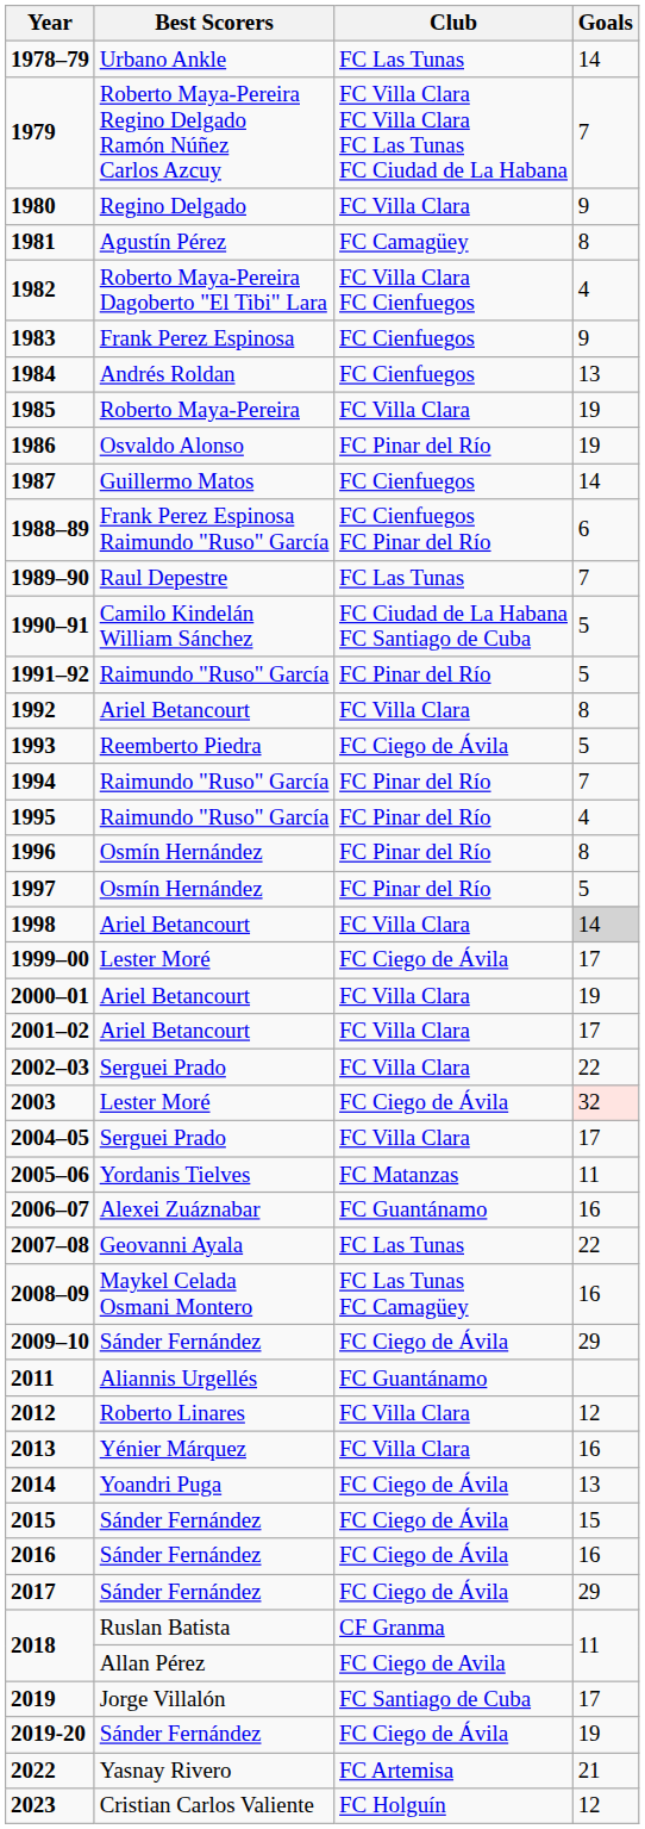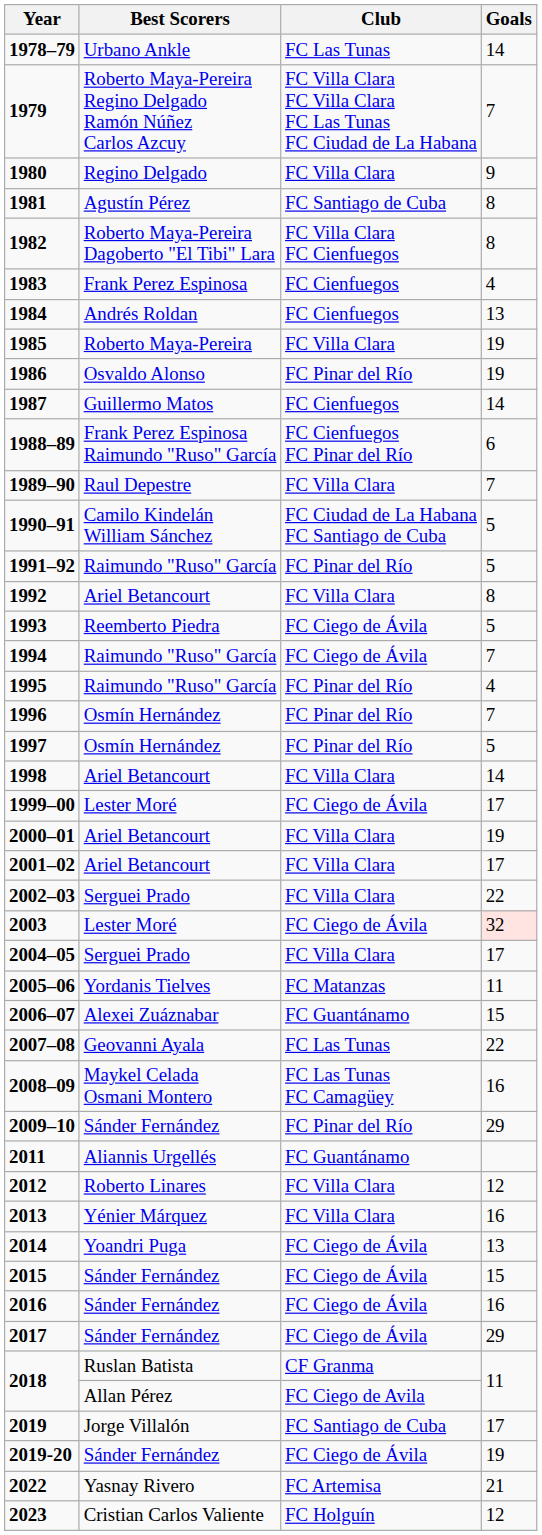 <table class="wikitable sortable plainrowheaders">
 <tr>
 <th scope=col>Year</th>
 <th scope=col>Best Scorers</th>
 <th scope=col>Club</th>
 <th scope=col>Goals</th>
 </tr>
 <tr>
 <td><strong>1978–79</strong></td>
 <td><a href='#'>Urbano Ankle</a></td>
 <td><a href='#'>FC Las Tunas</a></td>
 <td>14</td>
 </tr>
 <tr>
 <td><strong>1979</strong></td>
 <td> <a href='#'>Roberto Maya-Pereira</a> <br>  <a href='#'>Regino Delgado</a> <br>  <a href='#'>Ramón Núñez</a> <br> <a href='#'>Carlos Azcuy</a></td>
 <td><a href='#'>FC Villa Clara</a> <br> <a href='#'>FC Villa Clara</a> <br> <a href='#'>FC Las Tunas</a> <br> <a href='#'>FC Ciudad de La Habana</a></td>
 <td>7</td>
 </tr>
 <tr>
 <td><strong>1980</strong></td>
 <td> <a href='#'>Regino Delgado</a></td>
 <td><a href='#'>FC Villa Clara</a></td>
 <td>9</td>
 </tr>
 <tr>
 <td><strong>1981</strong></td>
 <td><a href='#'>Agustín Pérez</a></td>
-<td><a href='#'>FC Camagüey</a></td>
+<td><a href='#'>FC Santiago de Cuba</a></td>
 <td>8</td>
 </tr>
 <tr>
 <td><strong>1982</strong></td>
 <td> <a href='#'>Roberto Maya-Pereira</a> <br>  <a href='#'>Dagoberto "El Tibi" Lara</a></td>
 <td><a href='#'>FC Villa Clara</a> <br> <a href='#'>FC Cienfuegos</a></td>
-<td>4</td>
+<td>8</td>
 </tr>
 <tr>
 <td><strong>1983</strong></td>
 <td> <a href='#'>Frank Perez Espinosa</a></td>
 <td><a href='#'>FC Cienfuegos</a></td>
-<td>9</td>
+<td>4</td>
 </tr>
 <tr>
 <td><strong>1984</strong></td>
 <td> <a href='#'>Andrés Roldan</a></td>
 <td><a href='#'>FC Cienfuegos</a></td>
 <td>13</td>
 </tr>
 <tr>
 <td><strong>1985</strong></td>
 <td> <a href='#'>Roberto Maya-Pereira</a></td>
 <td><a href='#'>FC Villa Clara</a></td>
 <td>19</td>
 </tr>
 <tr>
 <td><strong>1986</strong></td>
 <td> <a href='#'>Osvaldo Alonso</a></td>
 <td><a href='#'>FC Pinar del Río</a></td>
 <td>19</td>
 </tr>
 <tr>
 <td><strong>1987</strong></td>
 <td> <a href='#'>Guillermo Matos</a></td>
 <td><a href='#'>FC Cienfuegos</a></td>
 <td>14</td>
 </tr>
 <tr>
 <td><strong>1988–89</strong></td>
 <td> <a href='#'>Frank Perez Espinosa</a> <br>  <a href='#'>Raimundo "Ruso" García</a></td>
 <td><a href='#'>FC Cienfuegos</a> <br> <a href='#'>FC Pinar del Río</a></td>
 <td>6</td>
 </tr>
 <tr>
 <td><strong>1989–90</strong></td>
 <td> <a href='#'>Raul Depestre</a></td>
-<td><a href='#'>FC Las Tunas</a></td>
+<td><a href='#'>FC Villa Clara</a></td>
 <td>7</td>
 </tr>
 <tr>
 <td><strong>1990–91</strong></td>
 <td> <a href='#'>Camilo Kindelán</a> <br>  <a href='#'>William Sánchez</a></td>
 <td><a href='#'>FC Ciudad de La Habana</a> <br> <a href='#'>FC Santiago de Cuba</a></td>
 <td>5</td>
 </tr>
 <tr>
 <td><strong>1991–92</strong></td>
 <td> <a href='#'>Raimundo "Ruso" García</a></td>
 <td><a href='#'>FC Pinar del Río</a></td>
 <td>5</td>
 </tr>
 <tr>
 <td><strong>1992</strong></td>
 <td> <a href='#'>Ariel Betancourt</a></td>
 <td><a href='#'>FC Villa Clara</a></td>
 <td>8</td>
 </tr>
 <tr>
 <td><strong>1993</strong></td>
 <td> <a href='#'>Reemberto Piedra</a></td>
 <td><a href='#'>FC Ciego de Ávila</a></td>
 <td>5</td>
 </tr>
 <tr>
 <td><strong>1994</strong></td>
 <td> <a href='#'>Raimundo "Ruso" García</a></td>
-<td><a href='#'>FC Pinar del Río</a></td>
+<td><a href='#'>FC Ciego de Ávila</a></td>
 <td>7</td>
 </tr>
 <tr>
 <td><strong>1995</strong></td>
 <td> <a href='#'>Raimundo "Ruso" García</a></td>
 <td><a href='#'>FC Pinar del Río</a></td>
 <td>4</td>
 </tr>
 <tr>
 <td><strong>1996</strong></td>
 <td> <a href='#'>Osmín Hernández</a></td>
 <td><a href='#'>FC Pinar del Río</a></td>
-<td>8</td>
+<td>7</td>
 </tr>
 <tr>
 <td><strong>1997</strong></td>
 <td> <a href='#'>Osmín Hernández</a></td>
 <td><a href='#'>FC Pinar del Río</a></td>
 <td>5</td>
 </tr>
 <tr>
 <td><strong>1998</strong></td>
 <td> <a href='#'>Ariel Betancourt</a></td>
 <td><a href='#'>FC Villa Clara</a></td>
-<td style="background: lightgrey;">14</td>
+<td>14</td>
 </tr>
 <tr>
 <td><strong>1999–00</strong></td>
 <td> <a href='#'>Lester Moré</a></td>
 <td><a href='#'>FC Ciego de Ávila</a></td>
 <td>17</td>
 </tr>
 <tr>
 <td><strong>2000–01</strong></td>
 <td> <a href='#'>Ariel Betancourt</a></td>
 <td><a href='#'>FC Villa Clara</a></td>
 <td>19</td>
 </tr>
 <tr>
 <td><strong>2001–02</strong></td>
 <td> <a href='#'>Ariel Betancourt</a></td>
 <td><a href='#'>FC Villa Clara</a></td>
 <td>17</td>
 </tr>
 <tr>
 <td><strong>2002–03</strong></td>
 <td> <a href='#'>Serguei Prado</a></td>
 <td><a href='#'>FC Villa Clara</a></td>
 <td>22</td>
 </tr>
 <tr>
 <td><strong>2003</strong></td>
 <td> <a href='#'>Lester Moré</a></td>
 <td><a href='#'>FC Ciego de Ávila</a></td>
 <td bgcolor=mistyrose>32</td>
 </tr>
 <tr>
 <td><strong>2004–05</strong></td>
 <td> <a href='#'>Serguei Prado</a></td>
 <td><a href='#'>FC Villa Clara</a></td>
 <td>17</td>
 </tr>
 <tr>
 <td><strong>2005–06</strong></td>
 <td> <a href='#'>Yordanis Tielves</a></td>
 <td><a href='#'>FC Matanzas</a></td>
 <td>11</td>
 </tr>
 <tr>
 <td><strong>2006–07</strong></td>
 <td> <a href='#'>Alexei Zuáznabar</a></td>
 <td><a href='#'>FC Guantánamo</a></td>
-<td>16</td>
+<td>15</td>
 </tr>
 <tr>
 <td><strong>2007–08</strong></td>
 <td> <a href='#'>Geovanni Ayala</a></td>
 <td><a href='#'>FC Las Tunas</a></td>
 <td>22</td>
 </tr>
 <tr>
 <td><strong>2008–09</strong></td>
 <td><a href='#'>Maykel Celada</a><br> <a href='#'>Osmani Montero</a></td>
 <td><a href='#'>FC Las Tunas</a><br><a href='#'>FC Camagüey</a></td>
 <td>16</td>
 </tr>
 <tr>
 <td><strong>2009–10</strong></td>
 <td> <a href='#'>Sánder Fernández</a></td>
-<td><a href='#'>FC Ciego de Ávila</a></td>
+<td><a href='#'>FC Pinar del Río</a></td>
 <td>29</td>
 </tr>
 <tr>
 <td><strong>2011</strong></td>
 <td> <a href='#'>Aliannis Urgellés</a></td>
 <td><a href='#'>FC Guantánamo</a></td>
 <td></td>
 </tr>
 <tr>
 <td><strong>2012</strong></td>
 <td> <a href='#'>Roberto Linares</a></td>
 <td><a href='#'>FC Villa Clara</a></td>
 <td>12</td>
 </tr>
 <tr>
 <td><strong>2013</strong></td>
 <td> <a href='#'>Yénier Márquez</a></td>
 <td><a href='#'>FC Villa Clara</a></td>
 <td>16</td>
 </tr>
 <tr>
 <td><strong>2014</strong></td>
 <td> <a href='#'>Yoandri Puga</a></td>
 <td><a href='#'>FC Ciego de Ávila</a></td>
 <td>13</td>
 </tr>
 <tr>
 <td><strong>2015</strong></td>
 <td> <a href='#'>Sánder Fernández</a></td>
 <td><a href='#'>FC Ciego de Ávila</a></td>
 <td>15</td>
 </tr>
 <tr>
 <td><strong>2016</strong></td>
 <td> <a href='#'>Sánder Fernández</a></td>
 <td><a href='#'>FC Ciego de Ávila</a></td>
 <td>16</td>
 </tr>
 <tr>
 <td><strong>2017</strong></td>
 <td> <a href='#'>Sánder Fernández</a></td>
 <td><a href='#'>FC Ciego de Ávila</a></td>
 <td>29</td>
 </tr>
 <tr>
 <td rowspan=2><strong>2018</strong></td>
 <td> Ruslan Batista</td>
 <td><a href='#'>CF Granma</a></td>
 <td rowspan=2>11</td>
 </tr>
 <tr>
 <td> Allan Pérez</td>
 <td><a href='#'>FC Ciego de Avila</a></td>
 </tr>
 <tr>
 <td><strong>2019</strong></td>
 <td> Jorge Villalón</td>
 <td><a href='#'>FC Santiago de Cuba</a></td>
 <td>17</td>
 </tr>
 <tr>
 <td><strong>2019-20</strong></td>
 <td> <a href='#'>Sánder Fernández</a></td>
 <td><a href='#'>FC Ciego de Ávila</a></td>
 <td>19</td>
 </tr>
 <tr>
 <td><strong>2022</strong></td>
 <td> Yasnay Rivero</td>
 <td><a href='#'>FC Artemisa</a></td>
 <td>21</td>
 </tr>
 <tr>
 <td><strong>2023</strong></td>
 <td> Cristian Carlos Valiente</td>
 <td><a href='#'>FC Holguín</a></td>
 <td>12</td>
 </tr>
 </table>
